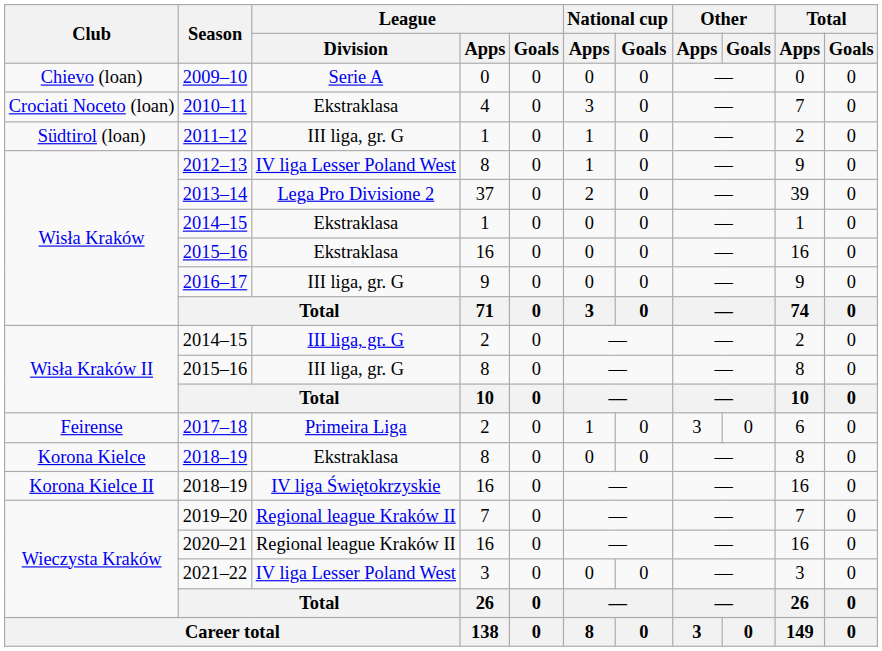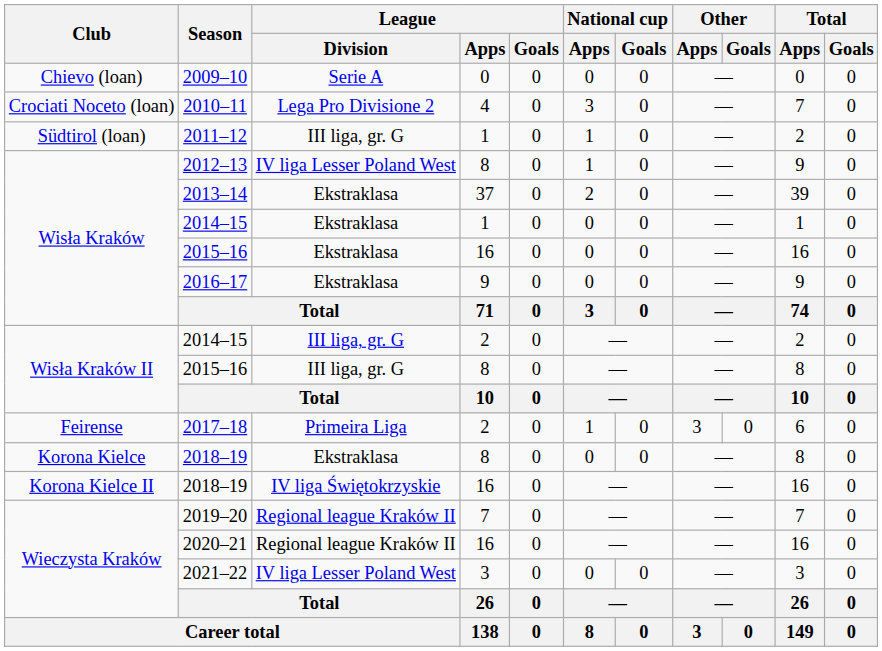 <table class=wikitable style=text-align:center>
 <tr>
 <th rowspan=2>Club</th>
 <th rowspan=2>Season</th>
 <th colspan=3>League</th>
 <th colspan=2>National cup</th>
 <th colspan=2>Other</th>
 <th colspan=2>Total</th>
 </tr>
 <tr>
 <th>Division</th>
 <th>Apps</th>
 <th>Goals</th>
 <th>Apps</th>
 <th>Goals</th>
 <th>Apps</th>
 <th>Goals</th>
 <th>Apps</th>
 <th>Goals</th>
 </tr>
 <tr>
 <td rowspan="1" valign="center"><a href='#'>Chievo</a> (loan)</td>
 <td><a href='#'>2009–10</a></td>
 <td><a href='#'>Serie A</a></td>
 <td>0</td>
 <td>0</td>
 <td>0</td>
 <td>0</td>
 <td colspan="2">—</td>
 <td>0</td>
 <td>0</td>
 </tr>
 <tr>
 <td rowspan="1" valign="center"><a href='#'>Crociati Noceto</a> (loan)</td>
 <td><a href='#'>2010–11</a></td>
-<td>Ekstraklasa</td>
+<td><a href='#'>Lega Pro Divisione 2</a></td>
 <td>4</td>
 <td>0</td>
 <td>3</td>
 <td>0</td>
 <td colspan="2">—</td>
 <td>7</td>
 <td>0</td>
 </tr>
 <tr>
 <td rowspan="1" valign="center"><a href='#'>Südtirol</a> (loan)</td>
 <td><a href='#'>2011–12</a></td>
 <td>III liga, gr. G</td>
 <td>1</td>
 <td>0</td>
 <td>1</td>
 <td>0</td>
 <td colspan="2">—</td>
 <td>2</td>
 <td>0</td>
 </tr>
 <tr>
 <td rowspan="6" valign="center"><a href='#'>Wisła Kraków</a></td>
 <td><a href='#'>2012–13</a></td>
 <td><a href='#'>IV liga Lesser Poland West</a></td>
 <td>8</td>
 <td>0</td>
 <td>1</td>
 <td>0</td>
 <td colspan="2">—</td>
 <td>9</td>
 <td>0</td>
 </tr>
 <tr>
 <td><a href='#'>2013–14</a></td>
-<td><a href='#'>Lega Pro Divisione 2</a></td>
+<td>Ekstraklasa</td>
 <td>37</td>
 <td>0</td>
 <td>2</td>
 <td>0</td>
 <td colspan="2">—</td>
 <td>39</td>
 <td>0</td>
 </tr>
 <tr>
 <td><a href='#'>2014–15</a></td>
 <td>Ekstraklasa</td>
 <td>1</td>
 <td>0</td>
 <td>0</td>
 <td>0</td>
 <td colspan="2">—</td>
 <td>1</td>
 <td>0</td>
 </tr>
 <tr>
 <td><a href='#'>2015–16</a></td>
 <td>Ekstraklasa</td>
 <td>16</td>
 <td>0</td>
 <td>0</td>
 <td>0</td>
 <td colspan="2">—</td>
 <td>16</td>
 <td>0</td>
 </tr>
 <tr>
 <td><a href='#'>2016–17</a></td>
-<td>III liga, gr. G</td>
+<td>Ekstraklasa</td>
 <td>9</td>
 <td>0</td>
 <td>0</td>
 <td>0</td>
 <td colspan="2">—</td>
 <td>9</td>
 <td>0</td>
 </tr>
 <tr>
 <th colspan="2">Total</th>
 <th>71</th>
 <th>0</th>
 <th>3</th>
 <th>0</th>
 <th colspan="2">—</th>
 <th>74</th>
 <th>0</th>
 </tr>
 <tr>
 <td rowspan="3" valign="center"><a href='#'>Wisła Kraków II</a></td>
 <td>2014–15</td>
 <td><a href='#'>III liga, gr. G</a></td>
 <td>2</td>
 <td>0</td>
 <td colspan="2">—</td>
 <td colspan="2">—</td>
 <td>2</td>
 <td>0</td>
 </tr>
 <tr>
 <td>2015–16</td>
 <td>III liga, gr. G</td>
 <td>8</td>
 <td>0</td>
 <td colspan="2">—</td>
 <td colspan="2">—</td>
 <td>8</td>
 <td>0</td>
 </tr>
 <tr>
 <th colspan="2">Total</th>
 <th>10</th>
 <th>0</th>
 <th colspan="2">—</th>
 <th colspan="2">—</th>
 <th>10</th>
 <th>0</th>
 </tr>
 <tr>
 <td><a href='#'>Feirense</a></td>
 <td><a href='#'>2017–18</a></td>
 <td><a href='#'>Primeira Liga</a></td>
 <td>2</td>
 <td>0</td>
 <td>1</td>
 <td>0</td>
 <td>3</td>
 <td>0</td>
 <td>6</td>
 <td>0</td>
 </tr>
 <tr>
 <td><a href='#'>Korona Kielce</a></td>
 <td><a href='#'>2018–19</a></td>
 <td>Ekstraklasa</td>
 <td>8</td>
 <td>0</td>
 <td>0</td>
 <td>0</td>
 <td colspan="2">—</td>
 <td>8</td>
 <td>0</td>
 </tr>
 <tr>
 <td><a href='#'>Korona Kielce II</a></td>
 <td>2018–19</td>
 <td><a href='#'>IV liga Świętokrzyskie</a></td>
 <td>16</td>
 <td>0</td>
 <td colspan="2">—</td>
 <td colspan="2">—</td>
 <td>16</td>
 <td>0</td>
 </tr>
 <tr>
 <td rowspan="4" valign="center"><a href='#'>Wieczysta Kraków</a></td>
 <td>2019–20</td>
 <td><a href='#'>Regional league Kraków II</a></td>
 <td>7</td>
 <td>0</td>
 <td colspan="2">—</td>
 <td colspan="2">—</td>
 <td>7</td>
 <td>0</td>
 </tr>
 <tr>
 <td>2020–21</td>
 <td>Regional league Kraków II</td>
 <td>16</td>
 <td>0</td>
 <td colspan="2">—</td>
 <td colspan="2">—</td>
 <td>16</td>
 <td>0</td>
 </tr>
 <tr>
 <td>2021–22</td>
 <td><a href='#'>IV liga Lesser Poland West</a></td>
 <td>3</td>
 <td>0</td>
 <td>0</td>
 <td>0</td>
 <td colspan="2">—</td>
 <td>3</td>
 <td>0</td>
 </tr>
 <tr>
 <th colspan="2">Total</th>
 <th>26</th>
 <th>0</th>
 <th colspan="2">—</th>
 <th colspan="2">—</th>
 <th>26</th>
 <th>0</th>
 </tr>
 <tr>
 <th colspan="3">Career total</th>
 <th>138</th>
 <th>0</th>
 <th>8</th>
 <th>0</th>
 <th>3</th>
 <th>0</th>
 <th>149</th>
 <th>0</th>
 </tr>
 </table>
